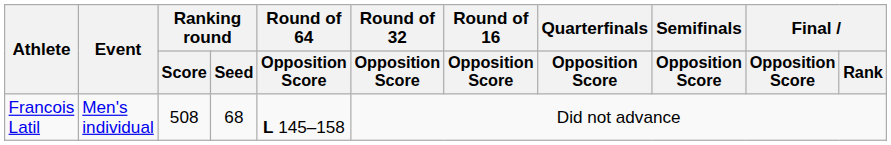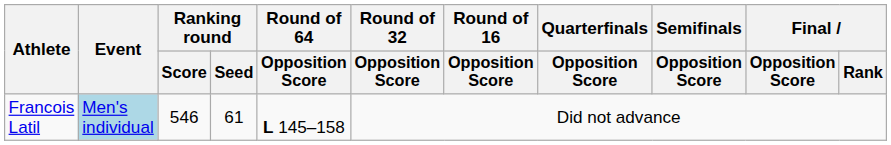 <table class="wikitable" style="font-size:90%">
 <tr>
 <th rowspan="2">Athlete</th>
 <th rowspan="2">Event</th>
 <th colspan="2">Ranking round</th>
 <th>Round of 64</th>
 <th>Round of 32</th>
 <th>Round of 16</th>
 <th>Quarterfinals</th>
 <th>Semifinals</th>
 <th colspan="2">Final / </th>
 </tr>
 <tr style="font-size:95%">
 <th>Score</th>
 <th>Seed</th>
 <th>Opposition<br>Score</th>
 <th>Opposition<br>Score</th>
 <th>Opposition<br>Score</th>
 <th>Opposition<br>Score</th>
 <th>Opposition<br>Score</th>
 <th>Opposition<br>Score</th>
 <th>Rank</th>
 </tr>
 <tr align=center>
 <td align=left><a href='#'>Francois Latil</a></td>
-<td align=left><a href='#'>Men's individual</a></td>
-<td>508</td>
-<td>68</td>
+<td align=left style="background: lightblue;"><a href='#'>Men's individual</a></td>
+<td>546</td>
+<td>61</td>
 <td><br><strong>L</strong> 145–158</td>
 <td colspan=6>Did not advance</td>
 </tr>
 </table>
